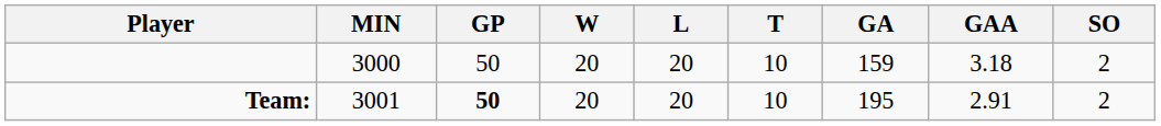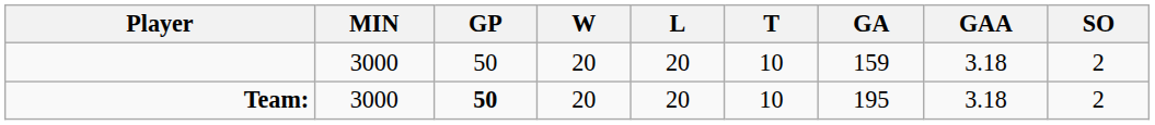 <table class="wikitable sortable" width="60%">
 <tr>
 <th bgcolor="#DDDDFF" width="10%">Player</th>
 <th width="3%" bgcolor="#DDDDFF" title="Minutes played">MIN</th>
 <th width="3%" bgcolor="#DDDDFF" title="Games played in">GP</th>
 <th width="3%" bgcolor="#DDDDFF" title="Wins">W</th>
 <th width="3%" bgcolor="#DDDDFF"title="Losses">L</th>
 <th width="3%" bgcolor="#DDDDFF" title="Ties">T</th>
 <th width="3%" bgcolor="#DDDDFF" title="Goals against">GA</th>
 <th width="3%" bgcolor="#DDDDFF" title="Goals against average">GAA</th>
 <th width="3%" bgcolor="#DDDDFF"title="Shut-outs">SO</th>
 </tr>
 <tr align="center">
 <td align="right"></td>
 <td>3000</td>
 <td>50</td>
 <td>20</td>
 <td>20</td>
 <td>10</td>
 <td>159</td>
 <td>3.18</td>
 <td>2</td>
 </tr>
 <tr align="center">
 <td align="right"><strong>Team:</strong></td>
-<td>3001</td>
+<td>3000</td>
 <td><strong>50</strong></td>
 <td>20</td>
 <td>20</td>
 <td>10</td>
 <td>195</td>
-<td>2.91</td>
+<td>3.18</td>
 <td>2</td>
 </tr>
 </table>
